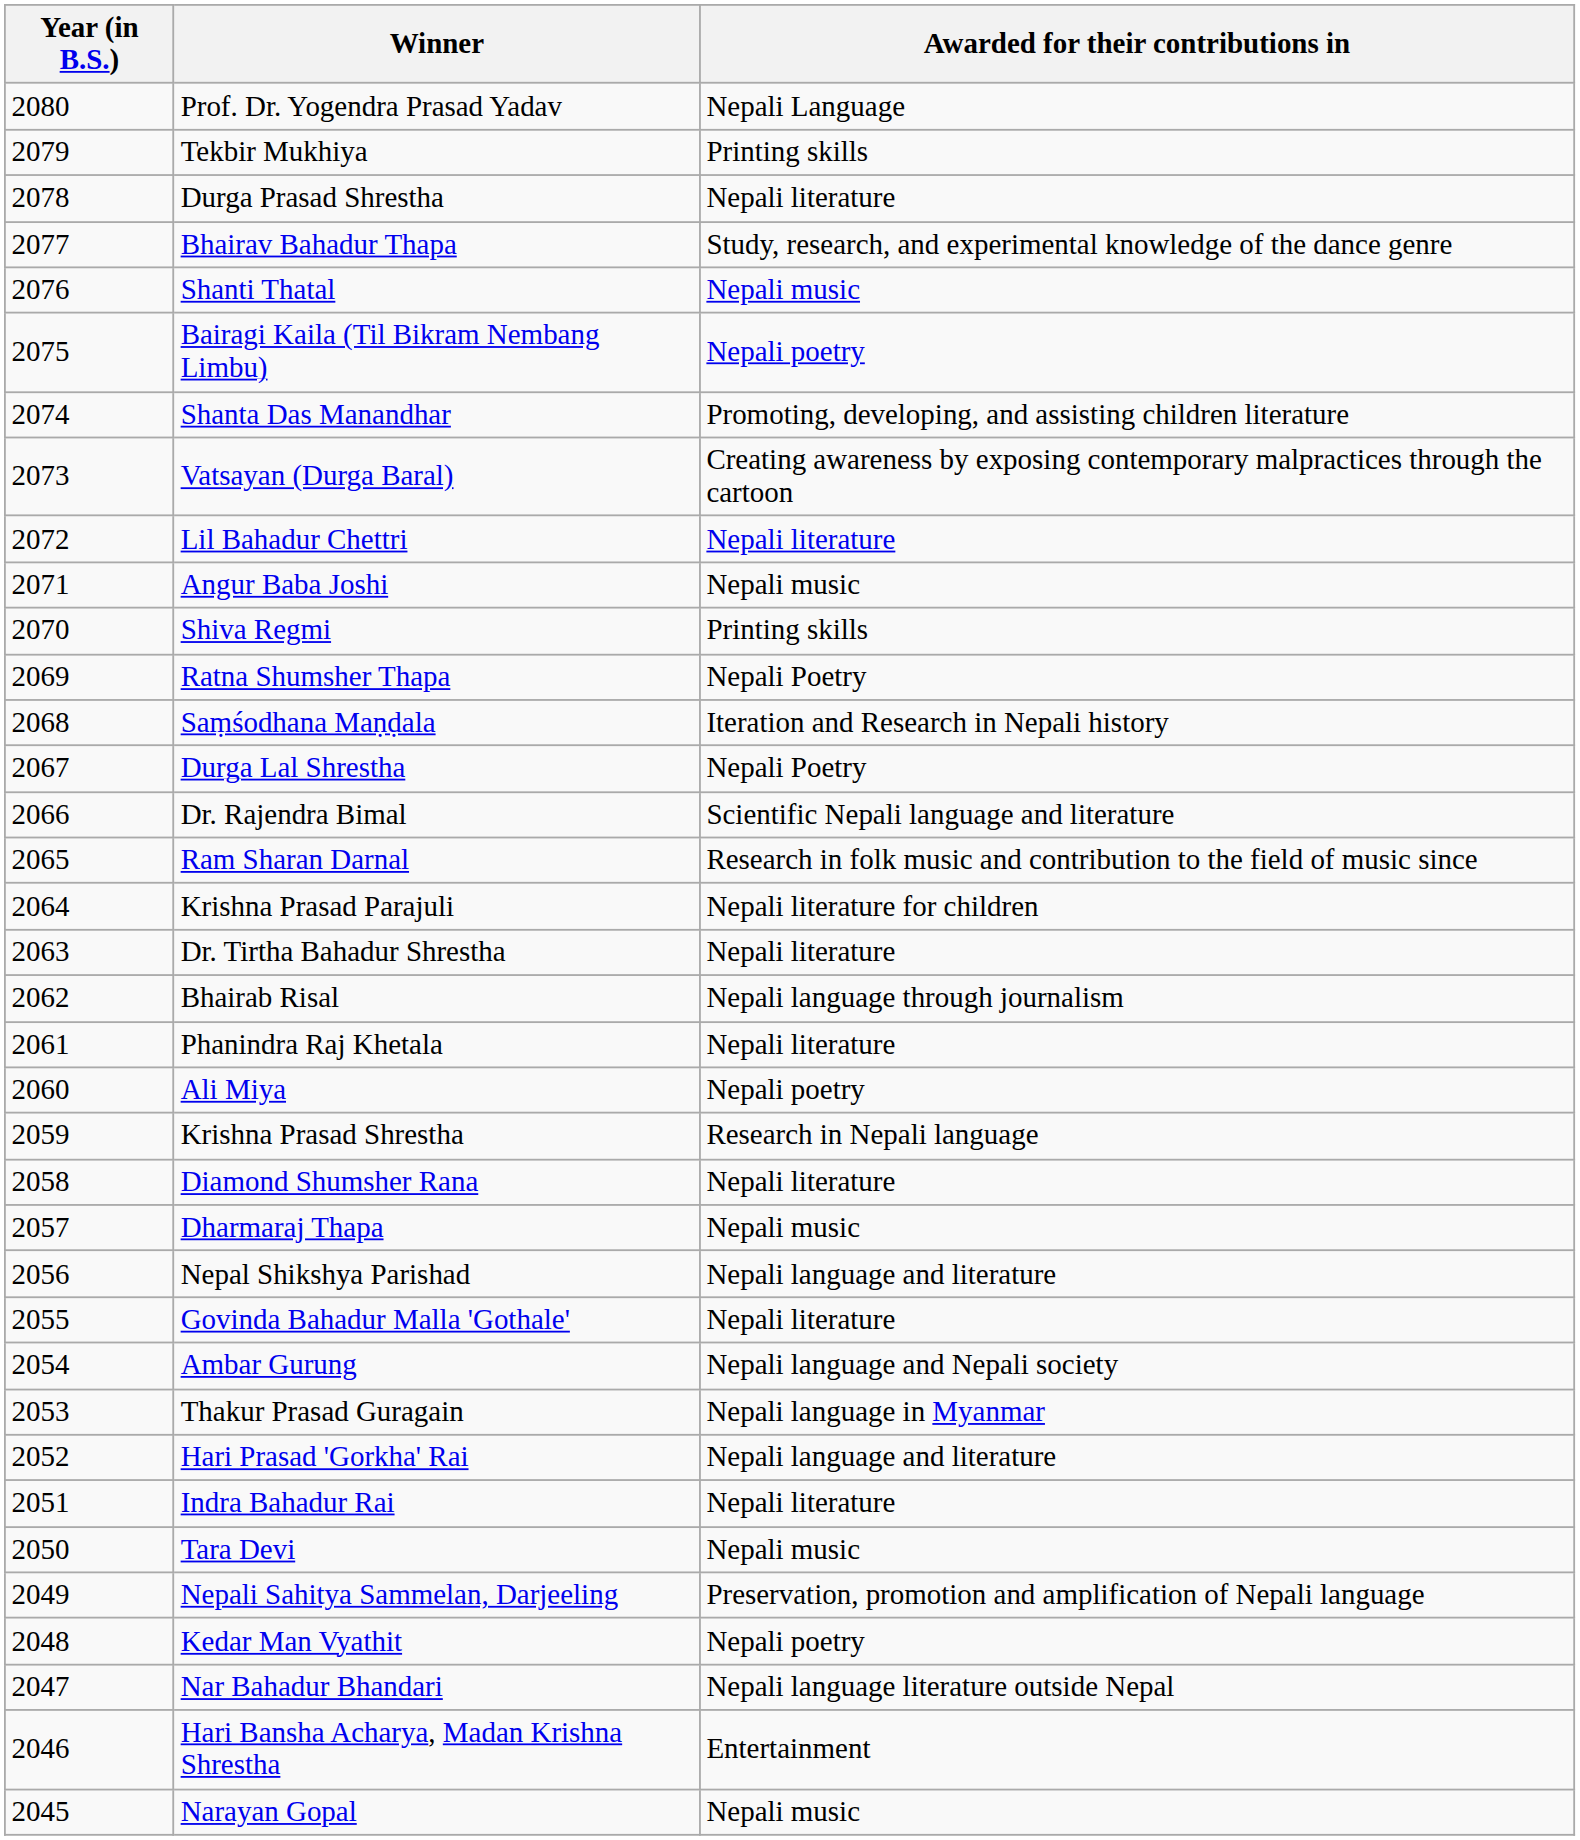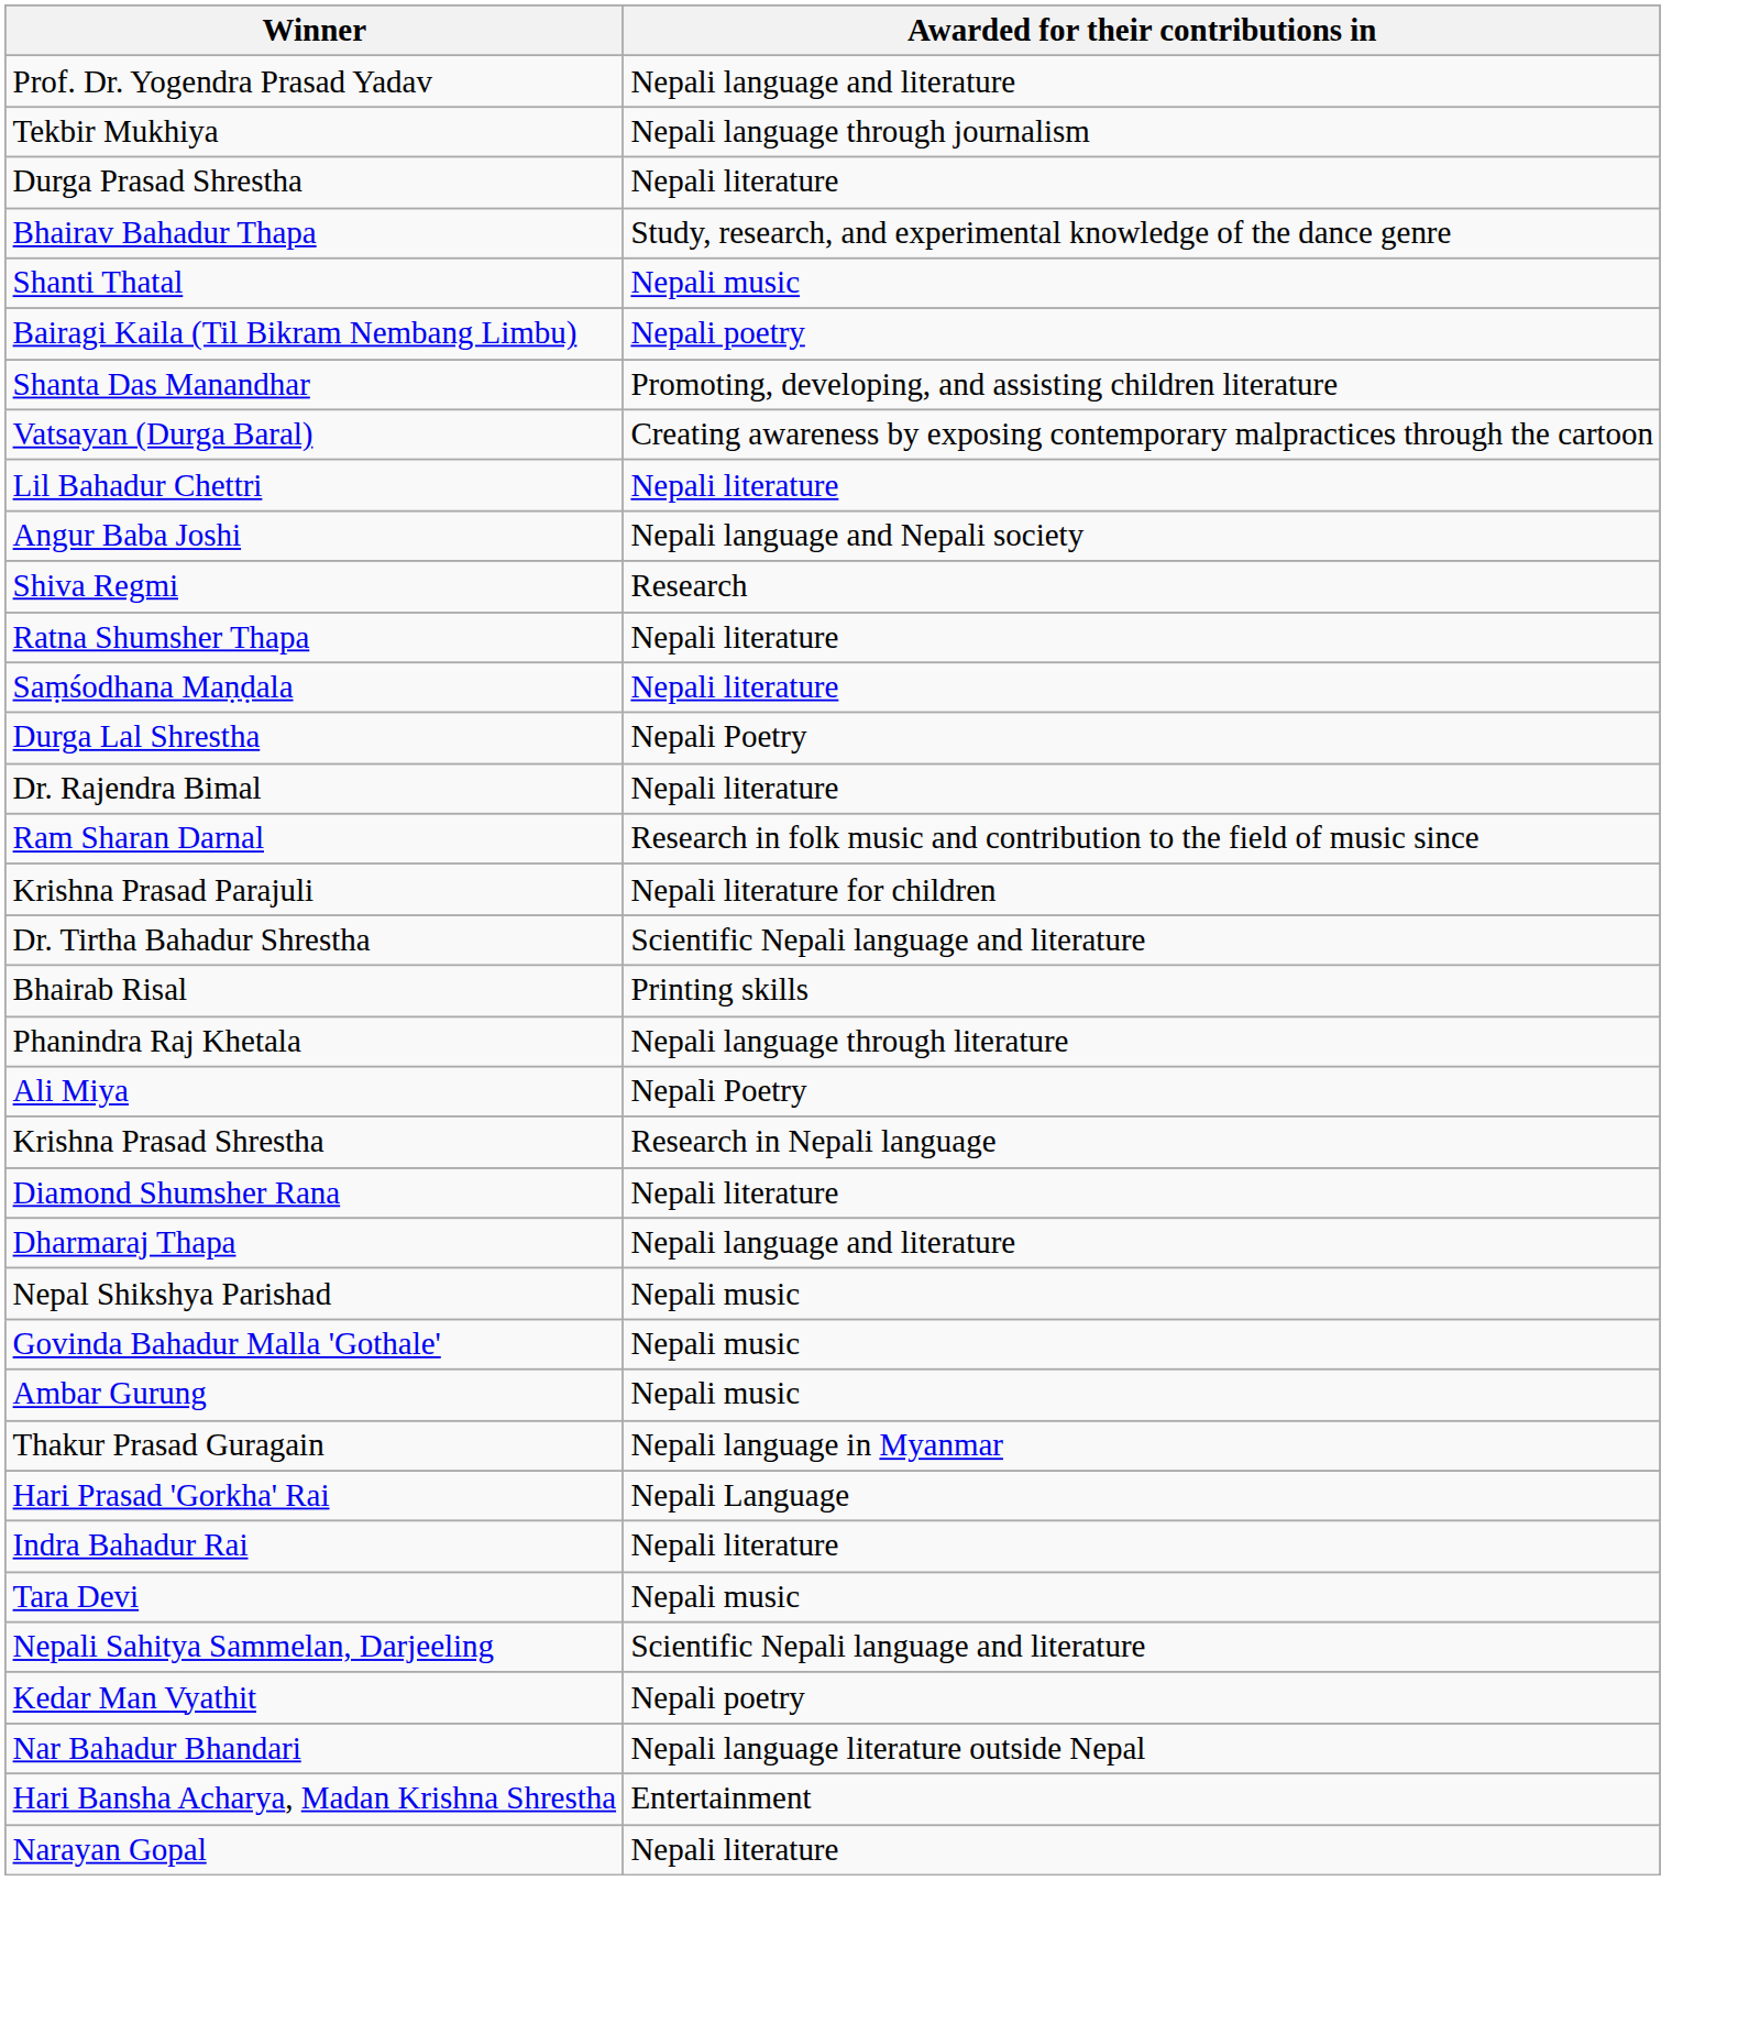 <table class="wikitable">
 <tr>
-<th>Year (in <a href='#'>B.S.</a>)</th>
 <th>Winner</th>
 <th>Awarded for their contributions in</th>
 </tr>
 <tr>
-<td>2080</td>
 <td>Prof. Dr. Yogendra Prasad Yadav</td>
-<td>Nepali Language</td>
+<td>Nepali language and literature</td>
 </tr>
 <tr>
-<td>2079</td>
 <td>Tekbir Mukhiya</td>
-<td>Printing skills</td>
+<td>Nepali language through journalism</td>
 </tr>
 <tr>
-<td>2078</td>
 <td>Durga Prasad Shrestha</td>
 <td>Nepali literature</td>
 </tr>
 <tr>
-<td>2077</td>
 <td><a href='#'>Bhairav Bahadur Thapa</a></td>
 <td>Study, research, and experimental knowledge of the dance genre</td>
 </tr>
 <tr>
-<td>2076</td>
 <td><a href='#'>Shanti Thatal</a></td>
 <td><a href='#'>Nepali music</a></td>
 </tr>
 <tr>
-<td>2075</td>
 <td><a href='#'>Bairagi Kaila (Til Bikram Nembang Limbu)</a></td>
 <td><a href='#'>Nepali poetry</a></td>
 </tr>
 <tr>
-<td>2074</td>
 <td><a href='#'>Shanta Das Manandhar</a></td>
 <td>Promoting, developing, and assisting children literature</td>
 </tr>
 <tr>
-<td>2073</td>
 <td><a href='#'>Vatsayan (Durga Baral)</a></td>
 <td>Creating awareness by exposing contemporary malpractices through the cartoon</td>
 </tr>
 <tr>
-<td>2072</td>
 <td><a href='#'>Lil Bahadur Chettri</a></td>
 <td><a href='#'>Nepali literature</a></td>
 </tr>
 <tr>
-<td>2071</td>
 <td><a href='#'>Angur Baba Joshi</a></td>
-<td>Nepali music</td>
+<td>Nepali language and Nepali society</td>
 </tr>
 <tr>
-<td>2070</td>
 <td><a href='#'>Shiva Regmi</a></td>
-<td>Printing skills</td>
+<td>Research</td>
 </tr>
 <tr>
-<td>2069</td>
 <td><a href='#'>Ratna Shumsher Thapa</a></td>
-<td>Nepali Poetry</td>
+<td>Nepali literature</td>
 </tr>
 <tr>
-<td>2068</td>
 <td><a href='#'>Saṃśodhana Maṇḍala</a></td>
-<td>Iteration and Research in Nepali history</td>
+<td><a href='#'>Nepali literature</a></td>
 </tr>
 <tr>
-<td>2067</td>
 <td><a href='#'>Durga Lal Shrestha</a></td>
 <td>Nepali Poetry</td>
 </tr>
 <tr>
-<td>2066</td>
 <td>Dr. Rajendra Bimal</td>
-<td>Scientific Nepali language and literature</td>
+<td>Nepali literature</td>
 </tr>
 <tr>
-<td>2065</td>
 <td><a href='#'>Ram Sharan Darnal</a></td>
 <td>Research in folk music and contribution to the field of music since</td>
 </tr>
 <tr>
-<td>2064</td>
 <td>Krishna Prasad Parajuli</td>
 <td>Nepali literature for children</td>
 </tr>
 <tr>
-<td>2063</td>
 <td>Dr. Tirtha Bahadur Shrestha</td>
-<td>Nepali literature</td>
+<td>Scientific Nepali language and literature</td>
 </tr>
 <tr>
-<td>2062</td>
 <td>Bhairab Risal</td>
-<td>Nepali language through journalism</td>
+<td>Printing skills</td>
 </tr>
 <tr>
-<td>2061</td>
 <td>Phanindra Raj Khetala</td>
-<td>Nepali literature</td>
+<td>Nepali language through literature</td>
 </tr>
 <tr>
-<td>2060</td>
 <td><a href='#'>Ali Miya</a></td>
-<td>Nepali poetry</td>
+<td>Nepali Poetry</td>
 </tr>
 <tr>
-<td>2059</td>
 <td>Krishna Prasad Shrestha</td>
 <td>Research in Nepali language</td>
 </tr>
 <tr>
-<td>2058</td>
 <td><a href='#'>Diamond Shumsher Rana</a></td>
 <td>Nepali literature</td>
 </tr>
 <tr>
-<td>2057</td>
 <td><a href='#'>Dharmaraj Thapa</a></td>
+<td>Nepali language and literature</td>
+</tr>
+<tr>
+<td>Nepal Shikshya Parishad</td>
 <td>Nepali music</td>
 </tr>
 <tr>
-<td>2056</td>
-<td>Nepal Shikshya Parishad</td>
-<td>Nepali language and literature</td>
+<td><a href='#'>Govinda Bahadur Malla 'Gothale'</a></td>
+<td>Nepali music</td>
 </tr>
 <tr>
-<td>2055</td>
-<td><a href='#'>Govinda Bahadur Malla 'Gothale'</a></td>
-<td>Nepali literature</td>
+<td><a href='#'>Ambar Gurung</a></td>
+<td>Nepali music</td>
 </tr>
 <tr>
-<td>2054</td>
-<td><a href='#'>Ambar Gurung</a></td>
-<td>Nepali language and Nepali society</td>
-</tr>
-<tr>
-<td>2053</td>
 <td>Thakur Prasad Guragain</td>
 <td>Nepali language in <a href='#'>Myanmar</a></td>
 </tr>
 <tr>
-<td>2052</td>
 <td><a href='#'>Hari Prasad 'Gorkha' Rai</a></td>
-<td>Nepali language and literature</td>
+<td>Nepali Language</td>
 </tr>
 <tr>
-<td>2051</td>
 <td><a href='#'>Indra Bahadur Rai</a></td>
 <td>Nepali literature</td>
 </tr>
 <tr>
-<td>2050</td>
 <td><a href='#'>Tara Devi</a></td>
 <td>Nepali music</td>
 </tr>
 <tr>
-<td>2049</td>
 <td><a href='#'>Nepali Sahitya Sammelan, Darjeeling</a></td>
-<td>Preservation, promotion and amplification of Nepali language</td>
+<td>Scientific Nepali language and literature</td>
 </tr>
 <tr>
-<td>2048</td>
 <td><a href='#'>Kedar Man Vyathit</a></td>
 <td>Nepali poetry</td>
 </tr>
 <tr>
-<td>2047</td>
 <td><a href='#'>Nar Bahadur Bhandari</a></td>
 <td>Nepali language literature outside Nepal</td>
 </tr>
 <tr>
-<td>2046</td>
 <td><a href='#'>Hari Bansha Acharya</a>, <a href='#'>Madan Krishna Shrestha</a></td>
 <td>Entertainment</td>
 </tr>
 <tr>
-<td>2045</td>
 <td><a href='#'>Narayan Gopal</a></td>
-<td>Nepali music</td>
+<td>Nepali literature</td>
 </tr>
 </table>
